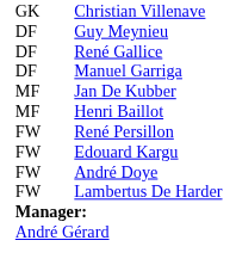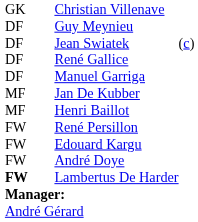 <table style="font-size: 90%" cellspacing="0" cellpadding="0" align=center>
 <tr>
 <td colspan=4></td>
 </tr>
 <tr>
 <th width=25></th>
 <th width=25></th>
 </tr>
 <tr>
 <td>GK</td>
 <td><strong> </strong></td>
 <td> <a href='#'>Christian Villenave</a></td>
 </tr>
 <tr>
 <td>DF</td>
 <td><strong> </strong></td>
 <td> <a href='#'>Guy Meynieu</a></td>
+</tr>
+<tr>
+<td>DF</td>
+<td><strong> </strong></td>
+<td> <a href='#'>Jean Swiatek</a></td>
+<td>(<a href='#'>c</a>)</td>
 </tr>
 <tr>
 <td>DF</td>
 <td><strong> </strong></td>
 <td> <a href='#'>René Gallice</a></td>
 </tr>
 <tr>
 <td>DF</td>
 <td><strong> </strong></td>
 <td> <a href='#'>Manuel Garriga</a></td>
 </tr>
 <tr>
 <td>MF</td>
 <td><strong> </strong></td>
 <td> <a href='#'>Jan De Kubber</a></td>
 </tr>
 <tr>
 <td>MF</td>
 <td><strong> </strong></td>
 <td> <a href='#'>Henri Baillot</a></td>
 </tr>
 <tr>
 <td>FW</td>
 <td><strong> </strong></td>
 <td> <a href='#'>René Persillon</a></td>
 </tr>
 <tr>
 <td>FW</td>
 <td><strong> </strong></td>
 <td> <a href='#'>Edouard Kargu</a></td>
 </tr>
 <tr>
 <td>FW</td>
 <td><strong> </strong></td>
 <td> <a href='#'>André Doye</a></td>
 </tr>
 <tr>
-<td>FW</td>
+<td><strong>FW</strong></td>
 <td><strong> </strong></td>
 <td> <a href='#'>Lambertus De Harder</a></td>
 </tr>
 <tr>
 <td colspan=3><strong>Manager:</strong></td>
 </tr>
 <tr>
 <td colspan=4> <a href='#'>André Gérard</a></td>
 </tr>
 </table>
